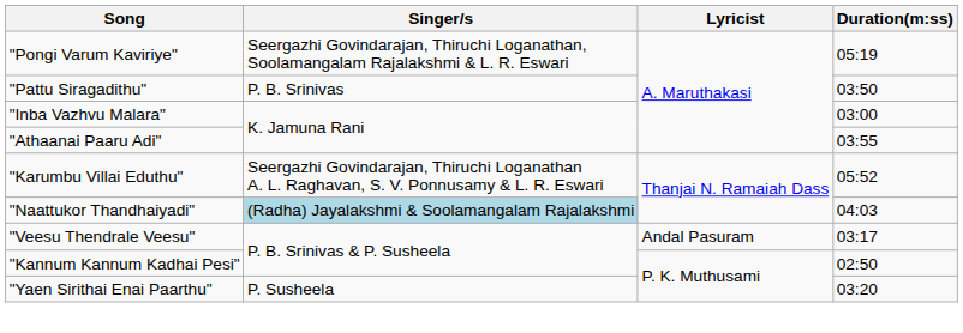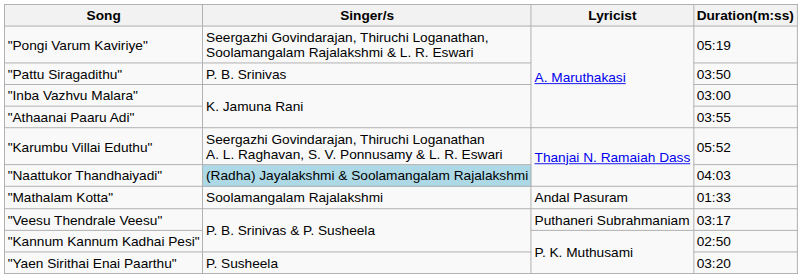 <table class="wikitable" style="font-size:95%;">
 <tr>
 <th>Song</th>
 <th>Singer/s</th>
 <th>Lyricist</th>
 <th>Duration(m:ss)</th>
 </tr>
 <tr>
 <td>"Pongi Varum Kaviriye"</td>
 <td>Seergazhi Govindarajan, Thiruchi Loganathan,<br>Soolamangalam Rajalakshmi & L. R. Eswari</td>
 <td rowspan=4><a href='#'>A. Maruthakasi</a></td>
 <td>05:19</td>
 </tr>
 <tr>
 <td>"Pattu Siragadithu"</td>
 <td>P. B. Srinivas</td>
 <td>03:50</td>
 </tr>
 <tr>
 <td>"Inba Vazhvu Malara"</td>
 <td rowspan=2>K. Jamuna Rani</td>
 <td>03:00</td>
 </tr>
 <tr>
 <td>"Athaanai Paaru Adi"</td>
 <td>03:55</td>
 </tr>
 <tr>
 <td>"Karumbu Villai Eduthu"</td>
 <td>Seergazhi Govindarajan, Thiruchi Loganathan<br>A. L. Raghavan, S. V. Ponnusamy & L. R. Eswari</td>
 <td rowspan=2><a href='#'>Thanjai N. Ramaiah Dass</a></td>
 <td>05:52</td>
 </tr>
 <tr>
 <td>"Naattukor Thandhaiyadi"</td>
 <td style="background: lightblue;">(Radha) Jayalakshmi & Soolamangalam Rajalakshmi</td>
 <td>04:03</td>
 </tr>
 <tr>
+<td>"Mathalam Kotta"</td>
+<td>Soolamangalam Rajalakshmi</td>
+<td>Andal Pasuram</td>
+<td>01:33</td>
+</tr>
+<tr>
 <td>"Veesu Thendrale Veesu"</td>
 <td rowspan=2>P. B. Srinivas & P. Susheela</td>
-<td>Andal Pasuram</td>
+<td>Puthaneri Subrahmaniam</td>
 <td>03:17</td>
 </tr>
 <tr>
 <td>"Kannum Kannum Kadhai Pesi"</td>
 <td rowspan=2>P. K. Muthusami</td>
 <td>02:50</td>
 </tr>
 <tr>
 <td>"Yaen Sirithai Enai Paarthu"</td>
 <td>P. Susheela</td>
 <td>03:20</td>
 </tr>
 </table>
